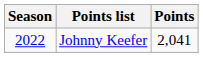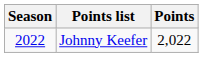 <table class="wikitable">
 <tr>
 <th>Season</th>
 <th>Points list</th>
 <th>Points</th>
 </tr>
 <tr>
 <td align=center><a href='#'>2022</a></td>
 <td> <a href='#'>Johnny Keefer</a></td>
-<td align=center>2,041</td>
+<td align=center>2,022</td>
 </tr>
 </table>
